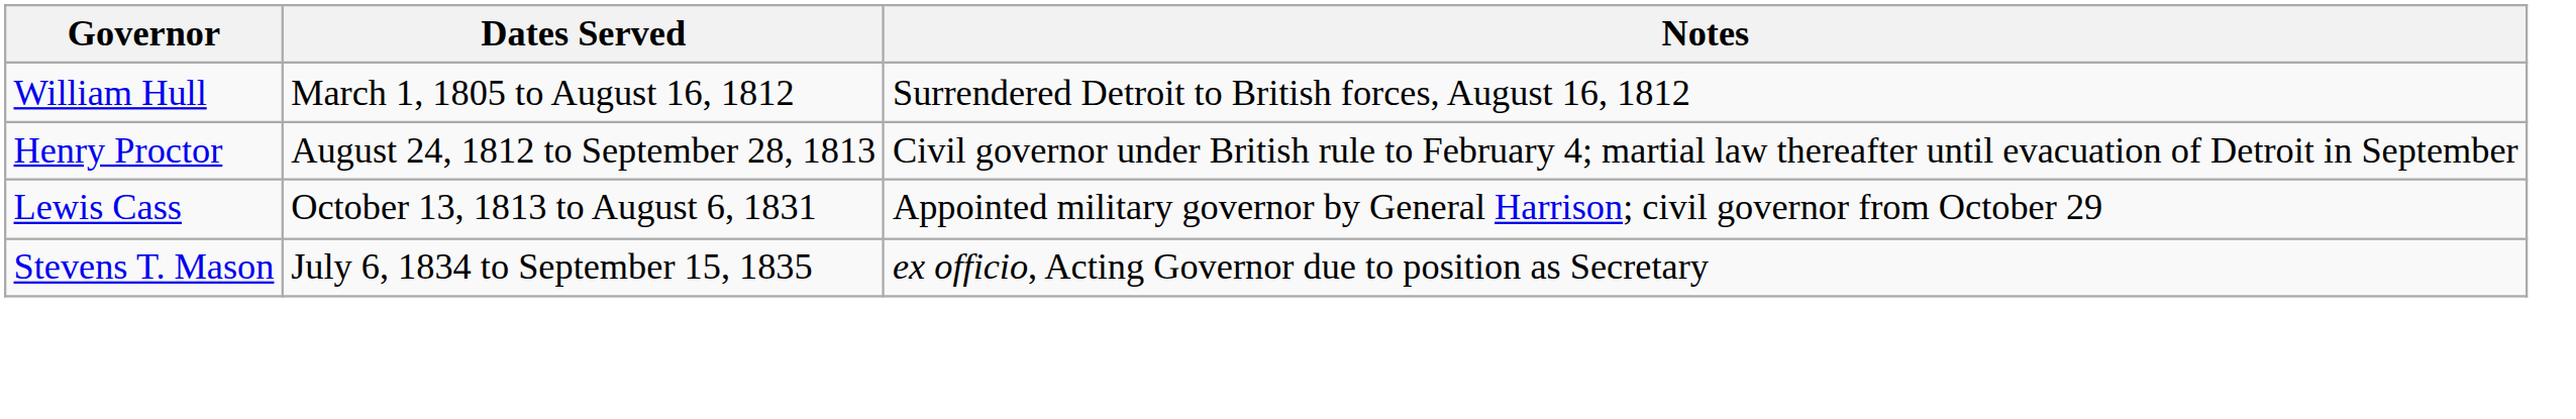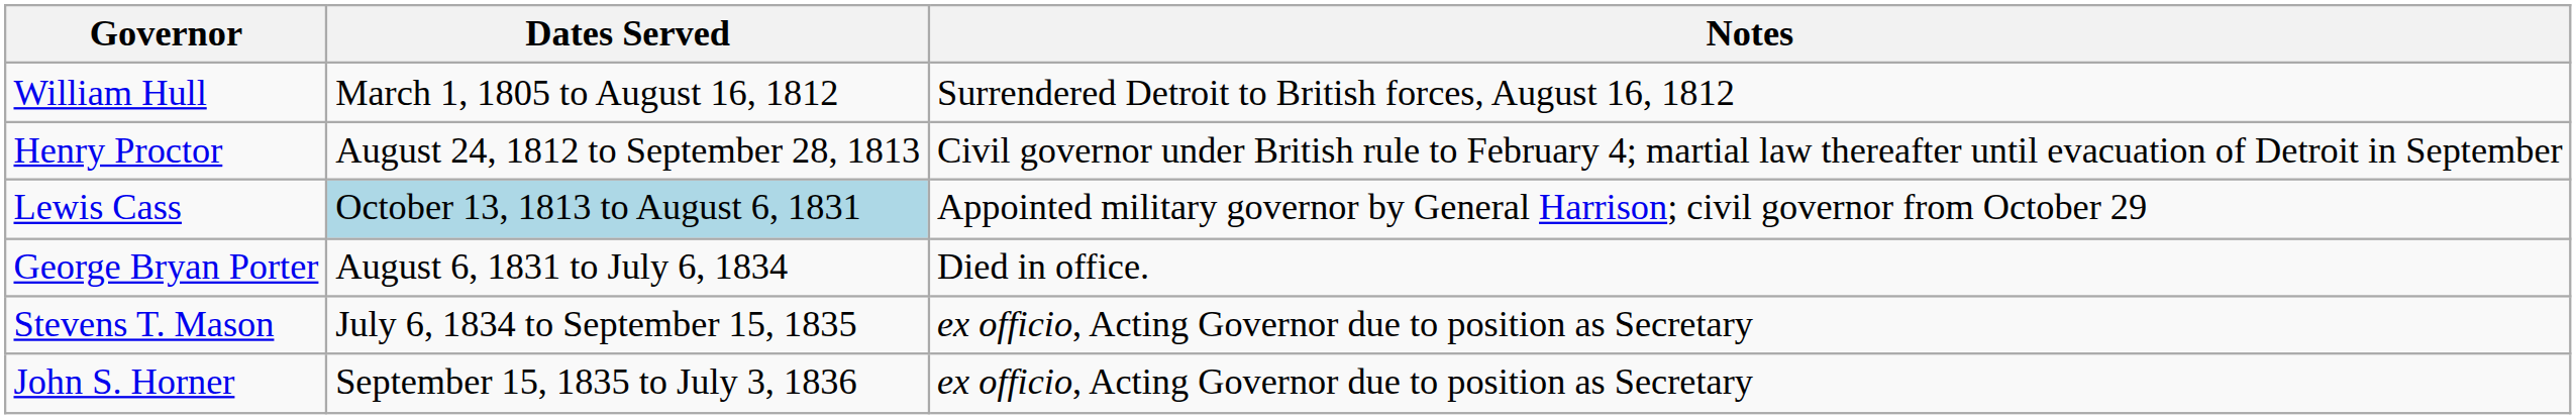 <table class="wikitable">
 <tr align=center>
 <th>Governor</th>
 <th>Dates Served</th>
 <th>Notes</th>
 </tr>
 <tr>
 <td><a href='#'>William Hull</a></td>
 <td>March 1, 1805 to August 16, 1812</td>
 <td>Surrendered Detroit to British forces, August 16, 1812</td>
 </tr>
 <tr>
 <td><a href='#'>Henry Proctor</a></td>
 <td>August 24, 1812 to September 28, 1813</td>
 <td>Civil governor under British rule to February 4; martial law thereafter until evacuation of Detroit in September</td>
 </tr>
 <tr>
 <td><a href='#'>Lewis Cass</a></td>
-<td>October 13, 1813 to August 6, 1831</td>
+<td style="background: lightblue;">October 13, 1813 to August 6, 1831</td>
 <td>Appointed military governor by General <a href='#'>Harrison</a>; civil governor from October 29</td>
+</tr>
+<tr>
+<td><a href='#'>George Bryan Porter</a></td>
+<td>August 6, 1831 to July 6, 1834</td>
+<td>Died in office.</td>
 </tr>
 <tr>
 <td><a href='#'>Stevens T. Mason</a></td>
 <td>July 6, 1834 to September 15, 1835</td>
 <td><em>ex officio</em>, Acting Governor due to position as Secretary</td>
 </tr>
+<tr>
+<td><a href='#'>John S. Horner</a></td>
+<td>September 15, 1835 to July 3, 1836</td>
+<td><em>ex officio</em>, Acting Governor due to position as Secretary</td>
+</tr>
 </table>
